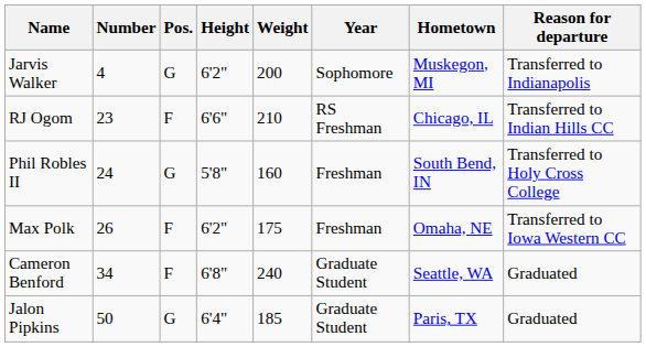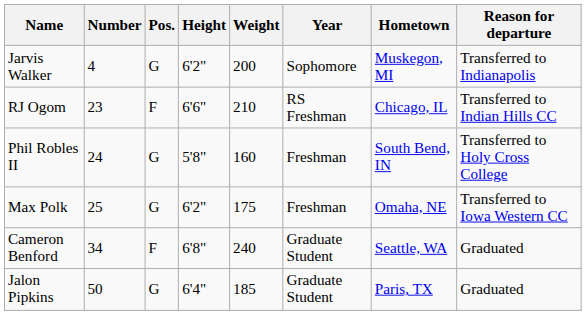 <table class="wikitable sortable" border="1">
 <tr>
 <th>Name</th>
 <th>Number</th>
 <th>Pos.</th>
 <th>Height</th>
 <th>Weight</th>
 <th>Year</th>
 <th>Hometown</th>
 <th class="unsortable">Reason for departure</th>
 </tr>
 <tr>
 <td>Jarvis Walker</td>
 <td>4</td>
 <td>G</td>
 <td>6'2"</td>
 <td>200</td>
 <td>Sophomore</td>
 <td><a href='#'>Muskegon, MI</a></td>
 <td>Transferred to <a href='#'>Indianapolis</a></td>
 </tr>
 <tr>
 <td>RJ Ogom</td>
 <td>23</td>
 <td>F</td>
 <td>6'6"</td>
 <td>210</td>
 <td>RS Freshman</td>
 <td><a href='#'>Chicago, IL</a></td>
 <td>Transferred to <a href='#'>Indian Hills CC</a></td>
 </tr>
 <tr>
 <td>Phil Robles II</td>
 <td>24</td>
 <td>G</td>
 <td>5'8"</td>
 <td>160</td>
 <td>Freshman</td>
 <td><a href='#'>South Bend, IN</a></td>
 <td>Transferred to <a href='#'>Holy Cross College</a></td>
 </tr>
 <tr>
 <td>Max Polk</td>
-<td>26</td>
-<td>F</td>
+<td>25</td>
+<td>G</td>
 <td>6'2"</td>
 <td>175</td>
 <td>Freshman</td>
 <td><a href='#'>Omaha, NE</a></td>
 <td>Transferred to <a href='#'>Iowa Western CC</a></td>
 </tr>
 <tr>
 <td>Cameron Benford</td>
 <td>34</td>
 <td>F</td>
 <td>6'8"</td>
 <td>240</td>
 <td>Graduate Student</td>
 <td><a href='#'>Seattle, WA</a></td>
 <td>Graduated</td>
 </tr>
 <tr>
 <td>Jalon Pipkins</td>
 <td>50</td>
 <td>G</td>
 <td>6'4"</td>
 <td>185</td>
 <td>Graduate Student</td>
 <td><a href='#'>Paris, TX</a></td>
 <td>Graduated</td>
 </tr>
 </table>
